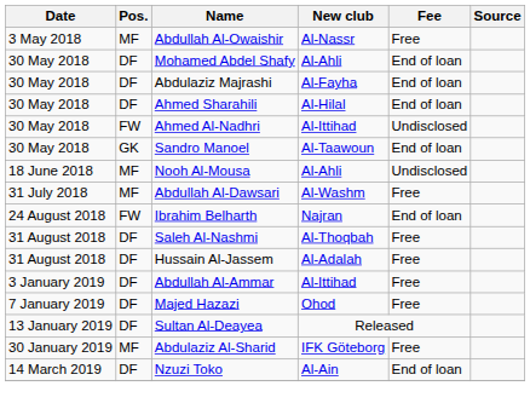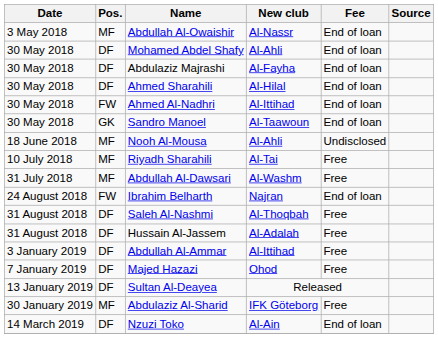 <table class="wikitable" style="text-align:left">
 <tr>
 <th>Date</th>
 <th>Pos.</th>
 <th>Name</th>
 <th>New club</th>
 <th>Fee</th>
 <th>Source</th>
 </tr>
 <tr>
 <td>3 May 2018</td>
 <td>MF</td>
 <td> <a href='#'>Abdullah Al-Owaishir</a></td>
 <td> <a href='#'>Al-Nassr</a></td>
-<td>Free</td>
+<td>End of loan</td>
 <td></td>
 </tr>
 <tr>
 <td>30 May 2018</td>
 <td>DF</td>
 <td> <a href='#'>Mohamed Abdel Shafy</a></td>
 <td> <a href='#'>Al-Ahli</a></td>
 <td>End of loan</td>
 <td></td>
 </tr>
 <tr>
 <td>30 May 2018</td>
 <td>DF</td>
 <td> Abdulaziz Majrashi</td>
 <td> <a href='#'>Al-Fayha</a></td>
 <td>End of loan</td>
 <td></td>
 </tr>
 <tr>
 <td>30 May 2018</td>
 <td>DF</td>
 <td> <a href='#'>Ahmed Sharahili</a></td>
 <td> <a href='#'>Al-Hilal</a></td>
 <td>End of loan</td>
 <td></td>
 </tr>
 <tr>
 <td>30 May 2018</td>
 <td>FW</td>
 <td> <a href='#'>Ahmed Al-Nadhri</a></td>
 <td> <a href='#'>Al-Ittihad</a></td>
-<td>Undisclosed</td>
+<td>End of loan</td>
 <td></td>
 </tr>
 <tr>
 <td>30 May 2018</td>
 <td>GK</td>
 <td> <a href='#'>Sandro Manoel</a></td>
 <td> <a href='#'>Al-Taawoun</a></td>
 <td>End of loan</td>
 <td></td>
 </tr>
 <tr>
 <td>18 June 2018</td>
 <td>MF</td>
 <td> <a href='#'>Nooh Al-Mousa</a></td>
 <td> <a href='#'>Al-Ahli</a></td>
 <td>Undisclosed</td>
+<td></td>
+</tr>
+<tr>
+<td>10 July 2018</td>
+<td>MF</td>
+<td> <a href='#'>Riyadh Sharahili</a></td>
+<td> <a href='#'>Al-Tai</a></td>
+<td>Free</td>
 <td></td>
 </tr>
 <tr>
 <td>31 July 2018</td>
 <td>MF</td>
 <td> <a href='#'>Abdullah Al-Dawsari</a></td>
 <td> <a href='#'>Al-Washm</a></td>
 <td>Free</td>
 <td></td>
 </tr>
 <tr>
 <td>24 August 2018</td>
 <td>FW</td>
 <td> <a href='#'>Ibrahim Belharth</a></td>
 <td> <a href='#'>Najran</a></td>
 <td>End of loan</td>
 <td></td>
 </tr>
 <tr>
 <td>31 August 2018</td>
 <td>DF</td>
 <td> <a href='#'>Saleh Al-Nashmi</a></td>
 <td> <a href='#'>Al-Thoqbah</a></td>
 <td>Free</td>
 <td></td>
 </tr>
 <tr>
 <td>31 August 2018</td>
 <td>DF</td>
 <td> Hussain Al-Jassem</td>
 <td> <a href='#'>Al-Adalah</a></td>
 <td>Free</td>
 <td></td>
 </tr>
 <tr>
 <td>3 January 2019</td>
 <td>DF</td>
 <td> <a href='#'>Abdullah Al-Ammar</a></td>
 <td> <a href='#'>Al-Ittihad</a></td>
 <td>Free</td>
 <td></td>
 </tr>
 <tr>
 <td>7 January 2019</td>
 <td>DF</td>
 <td> <a href='#'>Majed Hazazi</a></td>
 <td> <a href='#'>Ohod</a></td>
 <td>Free</td>
 <td></td>
 </tr>
 <tr>
 <td>13 January 2019</td>
 <td>DF</td>
 <td> <a href='#'>Sultan Al-Deayea</a></td>
 <td colspan="2" style="text-align:center;">Released</td>
 <td></td>
 </tr>
 <tr>
 <td>30 January 2019</td>
 <td>MF</td>
 <td> <a href='#'>Abdulaziz Al-Sharid</a></td>
 <td> <a href='#'>IFK Göteborg</a></td>
 <td>Free</td>
 <td></td>
 </tr>
 <tr>
 <td>14 March 2019</td>
 <td>DF</td>
 <td> <a href='#'>Nzuzi Toko</a></td>
 <td> <a href='#'>Al-Ain</a></td>
 <td>End of loan</td>
 <td></td>
 </tr>
 <tr>
 </tr>
 </table>
